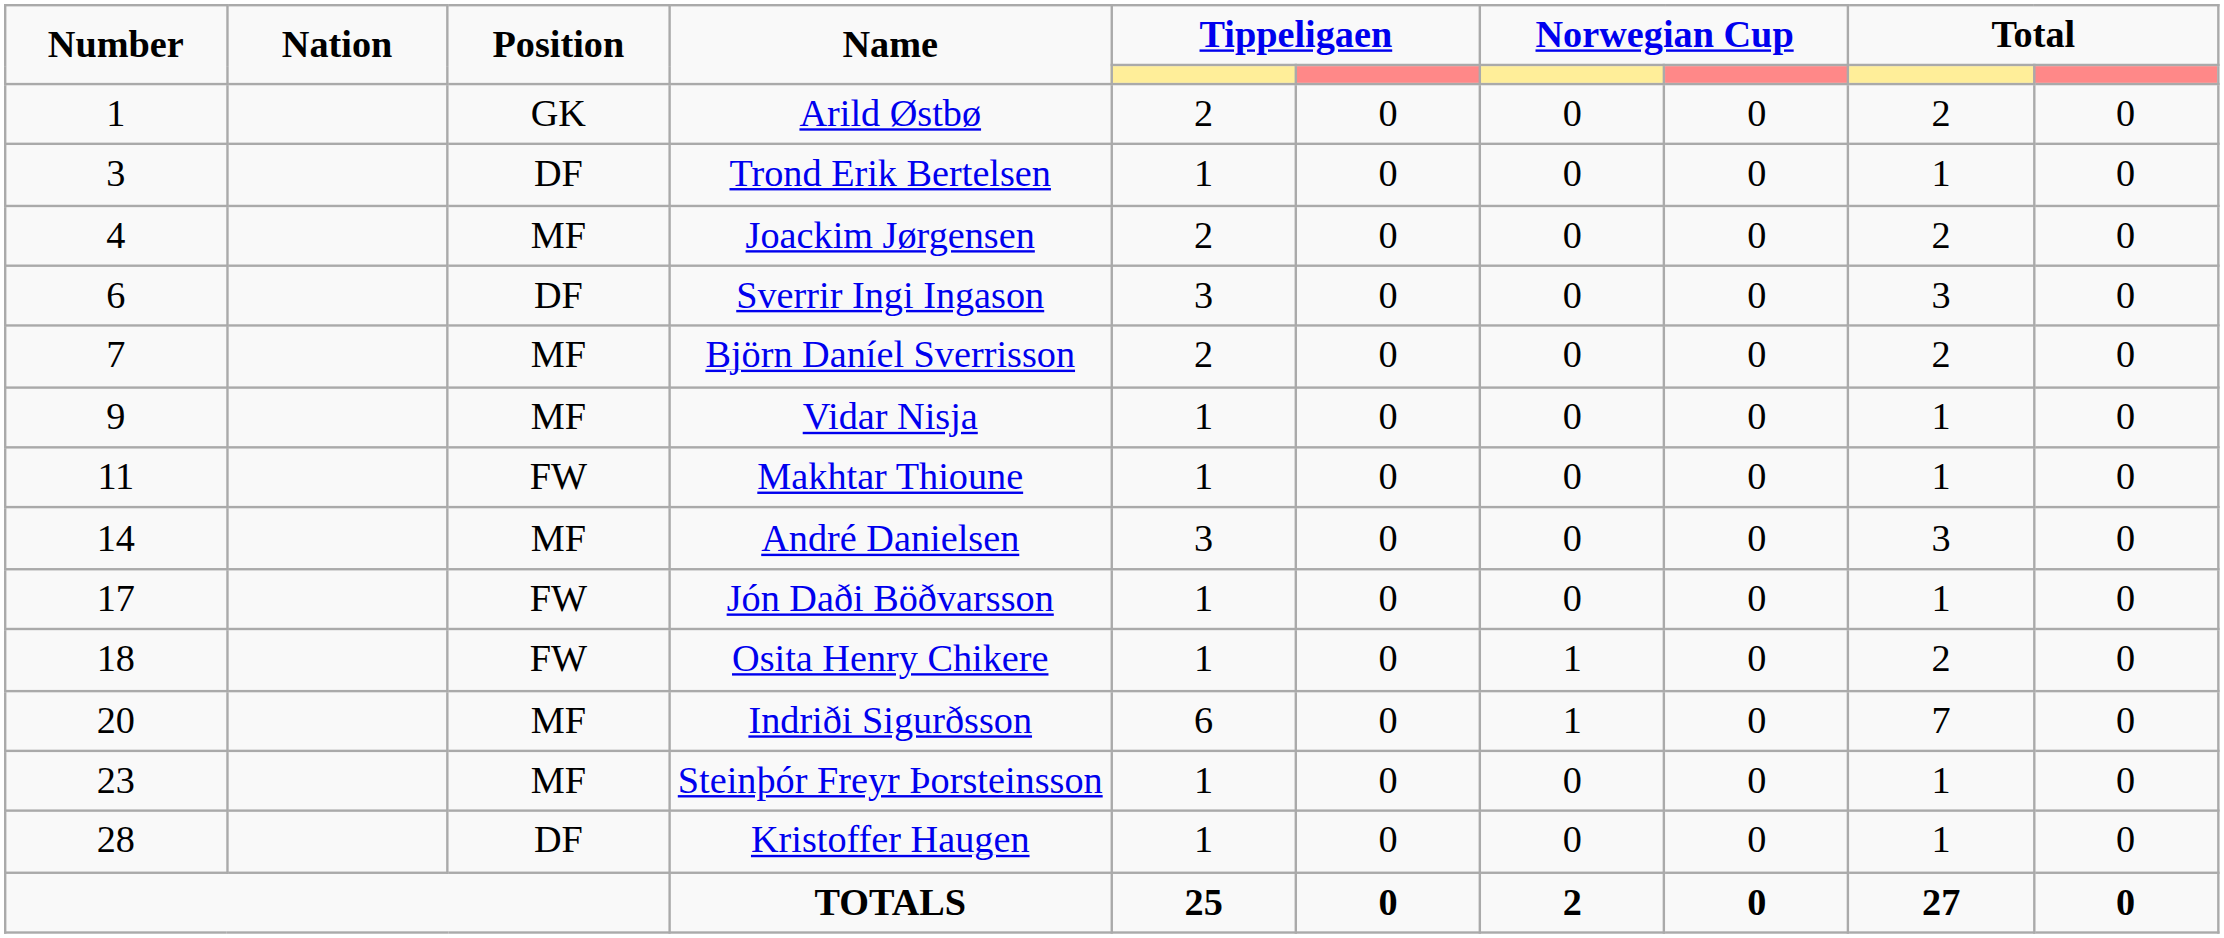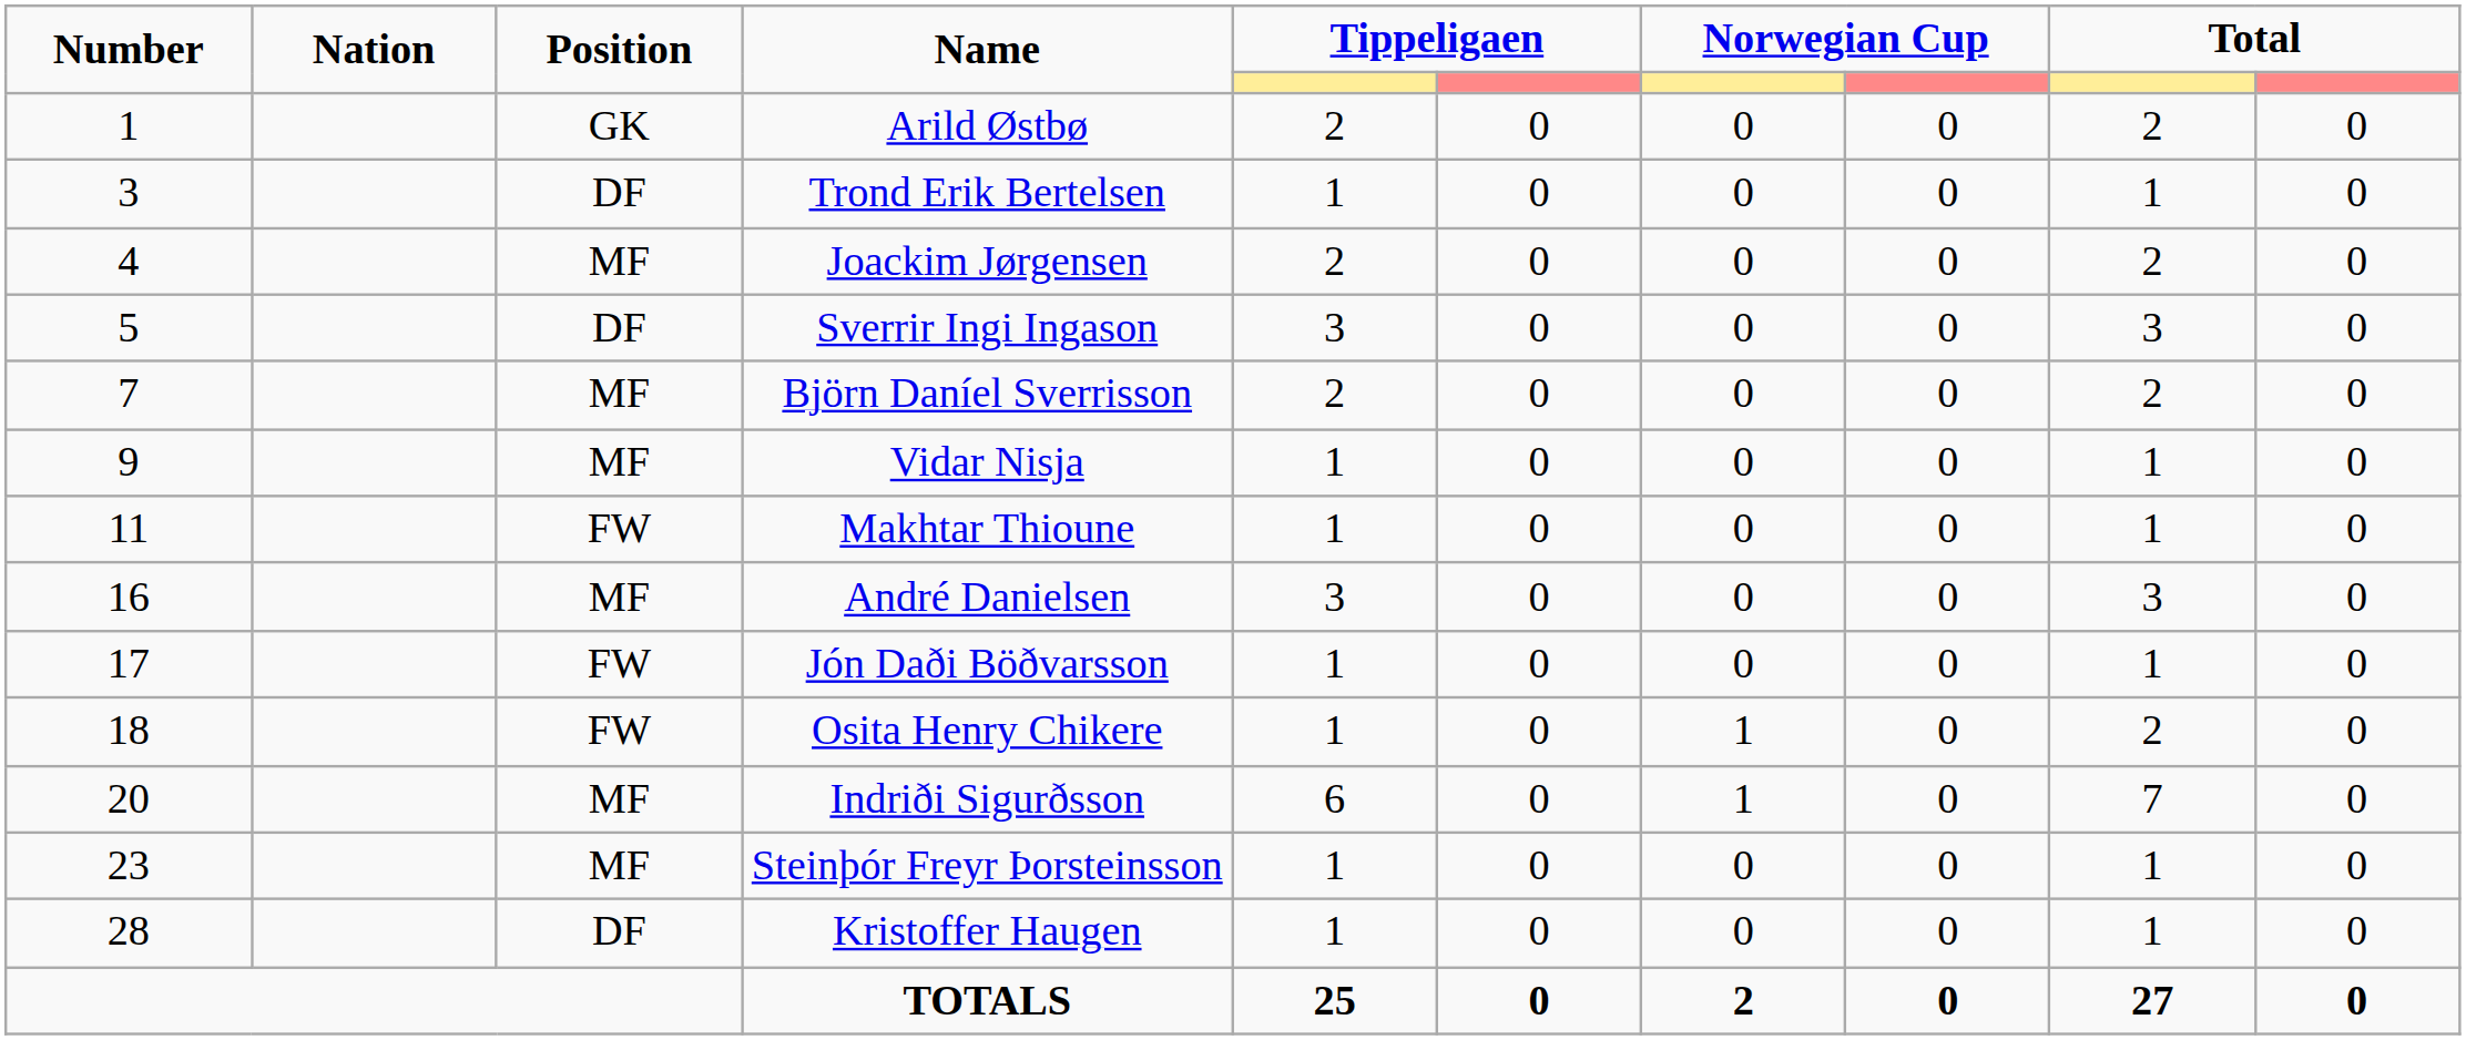 <table class="wikitable" style="font-size: 100%; text-align: center;">
 <tr>
 <td rowspan=2 width="10%" align=center><strong>Number</strong></td>
 <td rowspan=2 width="10%" align=center><strong>Nation</strong></td>
 <td rowspan=2 width="10%" align=center><strong>Position</strong></td>
 <td rowspan=2 width="20%" align=center><strong>Name</strong></td>
 <td colspan=2 align=center><strong><a href='#'>Tippeligaen</a></strong></td>
 <td colspan=2 align=center><strong><a href='#'>Norwegian Cup</a></strong></td>
 <td colspan=2 align=center><strong>Total</strong></td>
 </tr>
 <tr>
 <th width=60 style="background: #FFEE99"></th>
 <th width=60 style="background: #FF8888"></th>
 <th width=60 style="background: #FFEE99"></th>
 <th width=60 style="background: #FF8888"></th>
 <th width=60 style="background: #FFEE99"></th>
 <th width=60 style="background: #FF8888"></th>
 </tr>
 <tr>
 <td>1</td>
 <td></td>
 <td>GK</td>
 <td><a href='#'>Arild Østbø</a></td>
 <td>2</td>
 <td>0</td>
 <td>0</td>
 <td>0</td>
 <td>2</td>
 <td>0</td>
 </tr>
 <tr>
 <td>3</td>
 <td></td>
 <td>DF</td>
 <td><a href='#'>Trond Erik Bertelsen</a></td>
 <td>1</td>
 <td>0</td>
 <td>0</td>
 <td>0</td>
 <td>1</td>
 <td>0</td>
 </tr>
 <tr>
 <td>4</td>
 <td></td>
 <td>MF</td>
 <td><a href='#'>Joackim Jørgensen</a></td>
 <td>2</td>
 <td>0</td>
 <td>0</td>
 <td>0</td>
 <td>2</td>
 <td>0</td>
 </tr>
 <tr>
-<td>6</td>
+<td>5</td>
 <td></td>
 <td>DF</td>
 <td><a href='#'>Sverrir Ingi Ingason</a></td>
 <td>3</td>
 <td>0</td>
 <td>0</td>
 <td>0</td>
 <td>3</td>
 <td>0</td>
 </tr>
 <tr>
 <td>7</td>
 <td></td>
 <td>MF</td>
 <td><a href='#'>Björn Daníel Sverrisson</a></td>
 <td>2</td>
 <td>0</td>
 <td>0</td>
 <td>0</td>
 <td>2</td>
 <td>0</td>
 </tr>
 <tr>
 <td>9</td>
 <td></td>
 <td>MF</td>
 <td><a href='#'>Vidar Nisja</a></td>
 <td>1</td>
 <td>0</td>
 <td>0</td>
 <td>0</td>
 <td>1</td>
 <td>0</td>
 </tr>
 <tr>
 <td>11</td>
 <td></td>
 <td>FW</td>
 <td><a href='#'>Makhtar Thioune</a></td>
 <td>1</td>
 <td>0</td>
 <td>0</td>
 <td>0</td>
 <td>1</td>
 <td>0</td>
 </tr>
 <tr>
-<td>14</td>
+<td>16</td>
 <td></td>
 <td>MF</td>
 <td><a href='#'>André Danielsen</a></td>
 <td>3</td>
 <td>0</td>
 <td>0</td>
 <td>0</td>
 <td>3</td>
 <td>0</td>
 </tr>
 <tr>
 <td>17</td>
 <td></td>
 <td>FW</td>
 <td><a href='#'>Jón Daði Böðvarsson</a></td>
 <td>1</td>
 <td>0</td>
 <td>0</td>
 <td>0</td>
 <td>1</td>
 <td>0</td>
 </tr>
 <tr>
 <td>18</td>
 <td></td>
 <td>FW</td>
 <td><a href='#'>Osita Henry Chikere</a></td>
 <td>1</td>
 <td>0</td>
 <td>1</td>
 <td>0</td>
 <td>2</td>
 <td>0</td>
 </tr>
 <tr>
 <td>20</td>
 <td></td>
 <td>MF</td>
 <td><a href='#'>Indriði Sigurðsson</a></td>
 <td>6</td>
 <td>0</td>
 <td>1</td>
 <td>0</td>
 <td>7</td>
 <td>0</td>
 </tr>
 <tr>
 <td>23</td>
 <td></td>
 <td>MF</td>
 <td><a href='#'>Steinþór Freyr Þorsteinsson</a></td>
 <td>1</td>
 <td>0</td>
 <td>0</td>
 <td>0</td>
 <td>1</td>
 <td>0</td>
 </tr>
 <tr>
 <td>28</td>
 <td></td>
 <td>DF</td>
 <td><a href='#'>Kristoffer Haugen</a></td>
 <td>1</td>
 <td>0</td>
 <td>0</td>
 <td>0</td>
 <td>1</td>
 <td>0</td>
 </tr>
 <tr>
 <td colspan=3></td>
 <td><strong>TOTALS</strong></td>
 <td><strong>25</strong></td>
 <td><strong>0</strong></td>
 <td><strong>2</strong></td>
 <td><strong>0</strong></td>
 <td><strong>27</strong></td>
 <td><strong>0</strong></td>
 </tr>
 </table>
